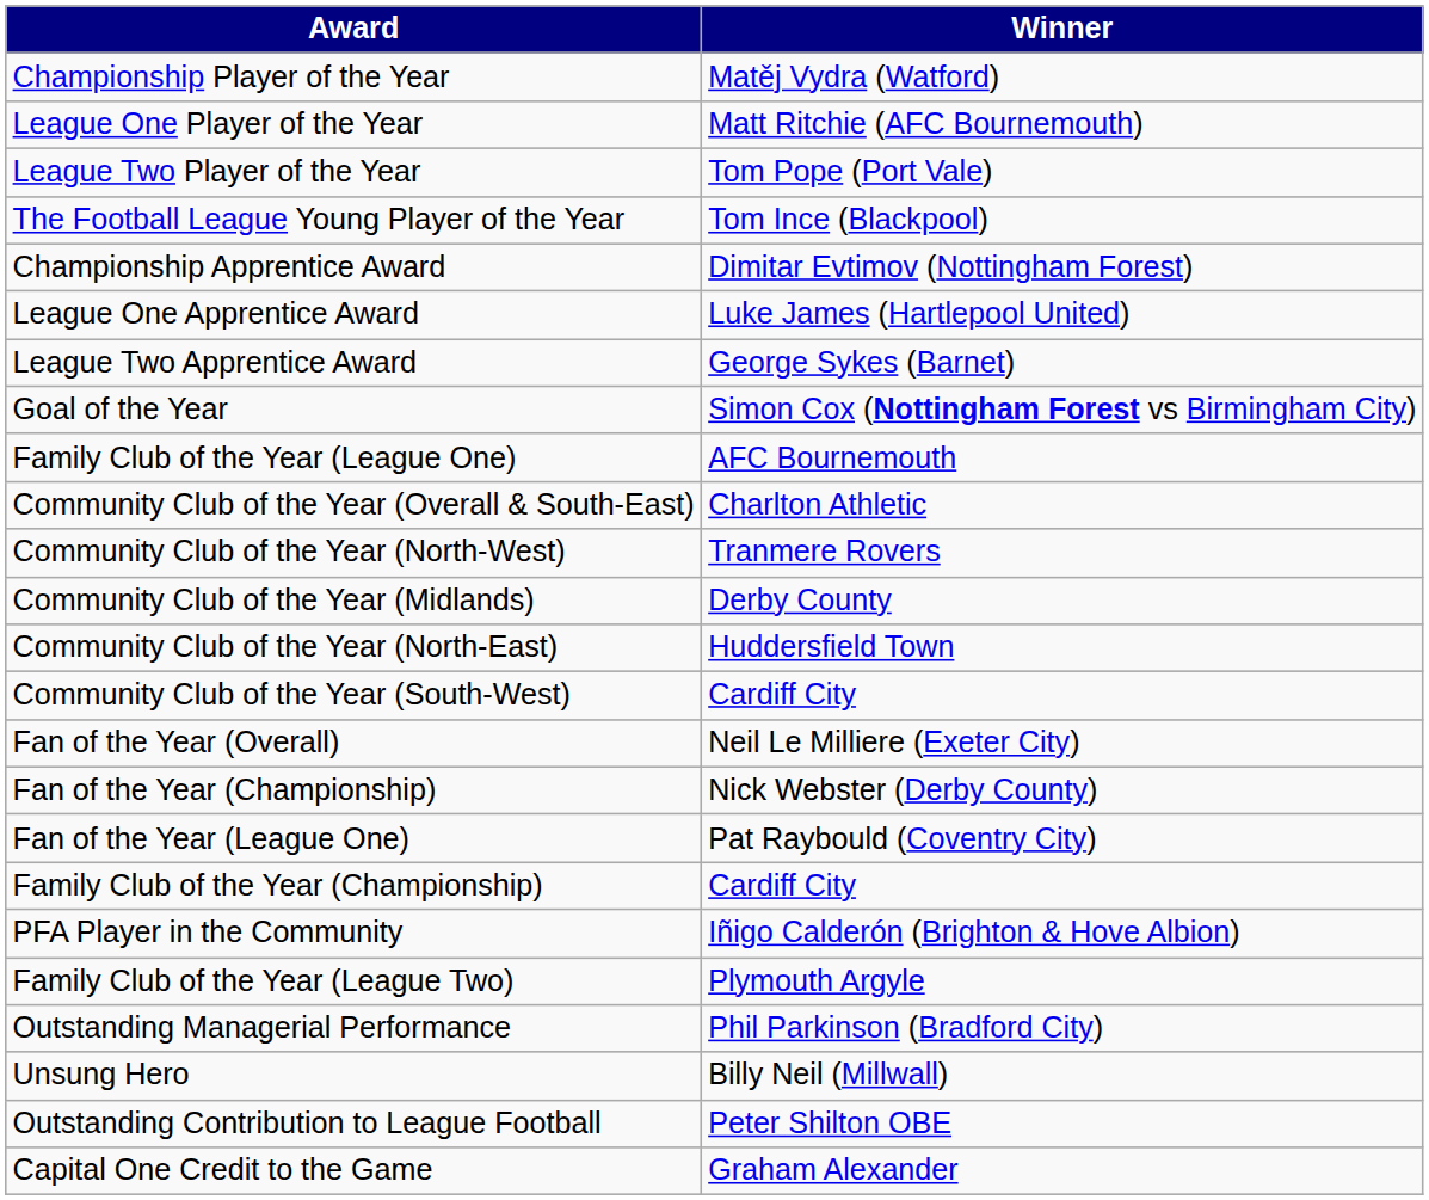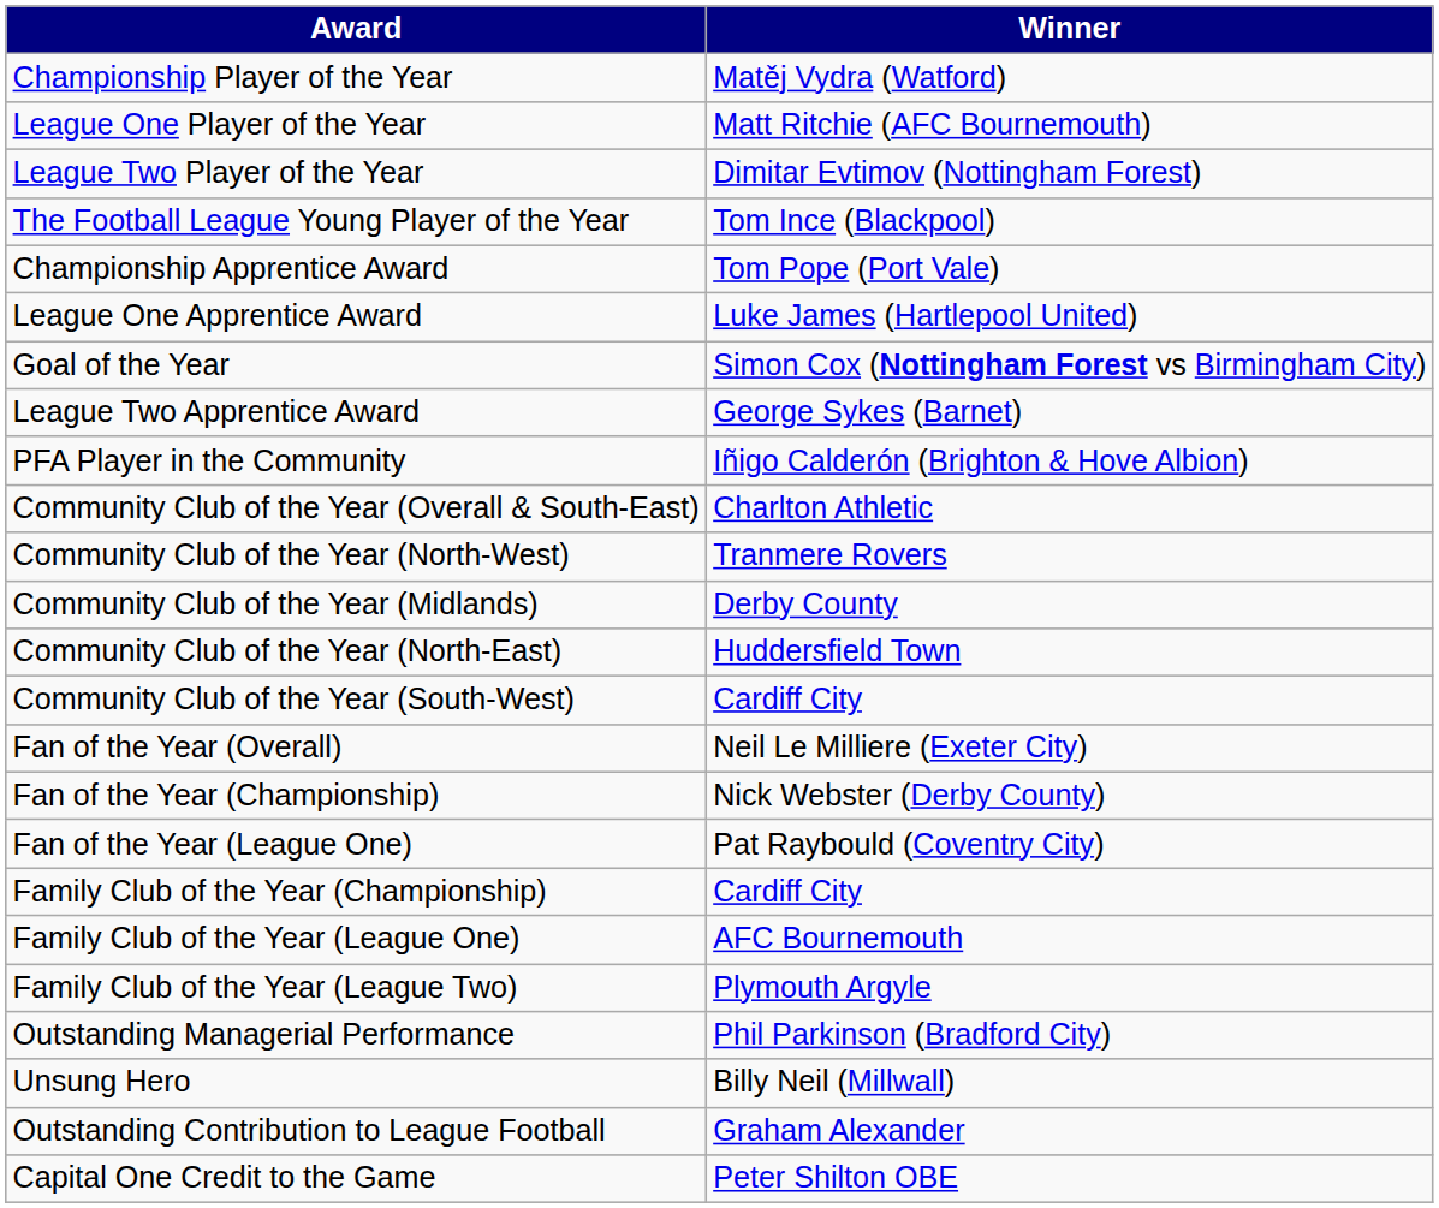 <table class="wikitable">
 <tr>
 <th style="background-color: navy; color: white;">Award</th>
 <th style="background-color: navy; color: white;">Winner</th>
 </tr>
 <tr>
 <td><a href='#'>Championship</a> Player of the Year</td>
 <td><a href='#'>Matěj Vydra</a> (<a href='#'>Watford</a>)</td>
 </tr>
 <tr>
 <td><a href='#'>League One</a> Player of the Year</td>
 <td><a href='#'>Matt Ritchie</a> (<a href='#'>AFC Bournemouth</a>)</td>
 </tr>
 <tr>
 <td><a href='#'>League Two</a> Player of the Year</td>
-<td><a href='#'>Tom Pope</a> (<a href='#'>Port Vale</a>)</td>
+<td><a href='#'>Dimitar Evtimov</a> (<a href='#'>Nottingham Forest</a>)</td>
 </tr>
 <tr>
 <td><a href='#'>The Football League</a> Young Player of the Year</td>
 <td><a href='#'>Tom Ince</a> (<a href='#'>Blackpool</a>)</td>
 </tr>
 <tr>
 <td>Championship Apprentice Award</td>
-<td><a href='#'>Dimitar Evtimov</a> (<a href='#'>Nottingham Forest</a>)</td>
+<td><a href='#'>Tom Pope</a> (<a href='#'>Port Vale</a>)</td>
 </tr>
 <tr>
 <td>League One Apprentice Award</td>
 <td><a href='#'>Luke James</a> (<a href='#'>Hartlepool United</a>)</td>
 </tr>
 <tr>
+<td>Goal of the Year</td>
+<td><a href='#'>Simon Cox</a> (<strong><a href='#'>Nottingham Forest</a></strong> vs <a href='#'>Birmingham City</a>)</td>
+</tr>
+<tr>
 <td>League Two Apprentice Award</td>
 <td><a href='#'>George Sykes</a> (<a href='#'>Barnet</a>)</td>
 </tr>
 <tr>
-<td>Goal of the Year</td>
-<td><a href='#'>Simon Cox</a> (<strong><a href='#'>Nottingham Forest</a></strong> vs <a href='#'>Birmingham City</a>)</td>
-</tr>
-<tr>
-<td>Family Club of the Year (League One)</td>
-<td><a href='#'>AFC Bournemouth</a></td>
+<td>PFA Player in the Community</td>
+<td><a href='#'>Iñigo Calderón</a> (<a href='#'>Brighton & Hove Albion</a>)</td>
 </tr>
 <tr>
 <td>Community Club of the Year (Overall & South-East)</td>
 <td><a href='#'>Charlton Athletic</a></td>
 </tr>
 <tr>
 <td>Community Club of the Year (North-West)</td>
 <td><a href='#'>Tranmere Rovers</a></td>
 </tr>
 <tr>
 <td>Community Club of the Year (Midlands)</td>
 <td><a href='#'>Derby County</a></td>
 </tr>
 <tr>
 <td>Community Club of the Year (North-East)</td>
 <td><a href='#'>Huddersfield Town</a></td>
 </tr>
 <tr>
 <td>Community Club of the Year (South-West)</td>
 <td><a href='#'>Cardiff City</a></td>
 </tr>
 <tr>
 <td>Fan of the Year (Overall)</td>
 <td>Neil Le Milliere (<a href='#'>Exeter City</a>)</td>
 </tr>
 <tr>
 <td>Fan of the Year (Championship)</td>
 <td>Nick Webster (<a href='#'>Derby County</a>)</td>
 </tr>
 <tr>
 <td>Fan of the Year (League One)</td>
 <td>Pat Raybould (<a href='#'>Coventry City</a>)</td>
 </tr>
 <tr>
 <td>Family Club of the Year (Championship)</td>
 <td><a href='#'>Cardiff City</a></td>
 </tr>
 <tr>
-<td>PFA Player in the Community</td>
-<td><a href='#'>Iñigo Calderón</a> (<a href='#'>Brighton & Hove Albion</a>)</td>
+<td>Family Club of the Year (League One)</td>
+<td><a href='#'>AFC Bournemouth</a></td>
 </tr>
 <tr>
 <td>Family Club of the Year (League Two)</td>
 <td><a href='#'>Plymouth Argyle</a></td>
 </tr>
 <tr>
 <td>Outstanding Managerial Performance</td>
 <td><a href='#'>Phil Parkinson</a> (<a href='#'>Bradford City</a>)</td>
 </tr>
 <tr>
 <td>Unsung Hero</td>
 <td>Billy Neil (<a href='#'>Millwall</a>)</td>
 </tr>
 <tr>
 <td>Outstanding Contribution to League Football</td>
-<td><a href='#'>Peter Shilton OBE</a></td>
+<td><a href='#'>Graham Alexander</a></td>
 </tr>
 <tr>
 <td>Capital One Credit to the Game</td>
-<td><a href='#'>Graham Alexander</a></td>
+<td><a href='#'>Peter Shilton OBE</a></td>
 </tr>
 </table>
